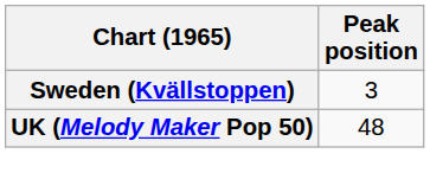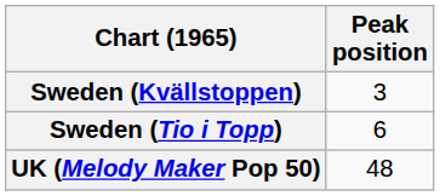 <table class="wikitable sortable plainrowheaders" style="text-align:center">
 <tr>
 <th>Chart (1965)</th>
 <th>Peak<br>position</th>
 </tr>
 <tr>
 <th scope="row">Sweden (<a href='#'>Kvällstoppen</a>)</th>
 <td>3</td>
 </tr>
 <tr>
+<th scope="row">Sweden (<em><a href='#'>Tio i Topp</a></em>)</th>
+<td>6</td>
+</tr>
+<tr>
 <th scope="row">UK (<em><a href='#'>Melody Maker</a></em> Pop 50)</th>
 <td>48</td>
 </tr>
 </table>
